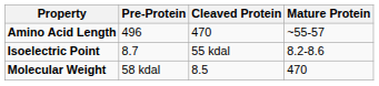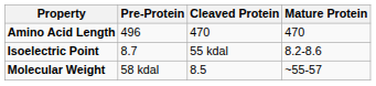 <table class="wikitable">
 <tr>
 <th><strong>Property</strong></th>
 <th>Pre-Protein</th>
 <th>Cleaved Protein</th>
 <th>Mature Protein</th>
 </tr>
 <tr>
 <td><strong>Amino Acid Length</strong></td>
 <td>496</td>
 <td>470</td>
-<td>~55-57</td>
+<td>470</td>
 </tr>
 <tr>
 <td><strong>Isoelectric Point</strong></td>
 <td>8.7</td>
 <td>55 kdal</td>
 <td>8.2-8.6</td>
 </tr>
 <tr>
 <td><strong>Molecular Weight</strong></td>
 <td>58 kdal</td>
 <td>8.5</td>
-<td>470</td>
+<td>~55-57</td>
 </tr>
 </table>
